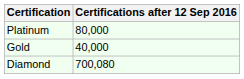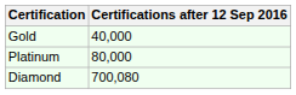 <table class=wikitable>
 <tr>
 <th>Certification</th>
 <th>Certifications after 12 Sep 2016</th>
 </tr>
 <tr bgcolor="#F0FFF0">
+<td>Gold</td>
+<td>40,000</td>
+</tr>
+<tr bgcolor="#F0FFF0">
 <td>Platinum</td>
 <td>80,000</td>
-</tr>
-<tr bgcolor="#F0FFF0">
-<td>Gold</td>
-<td>40,000</td>
 </tr>
 <tr bgcolor="#F0FFF0">
 <td>Diamond</td>
 <td>700,080</td>
 </tr>
 </table>
